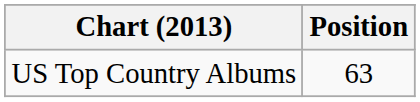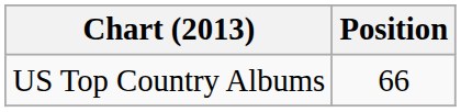 <table class="wikitable">
 <tr>
 <th>Chart (2013)</th>
 <th>Position</th>
 </tr>
 <tr>
 <td>US Top Country Albums</td>
-<td style="text-align:center;">63</td>
+<td style="text-align:center;">66</td>
 </tr>
 </table>
